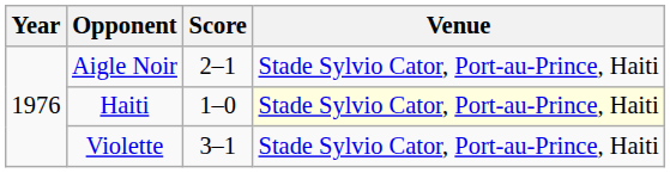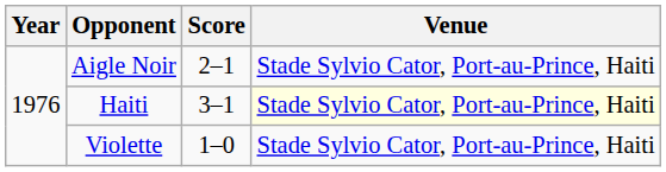 <table class="wikitable" style="font-size: 90%; text-align:left">
 <tr>
 <th>Year</th>
 <th>Opponent</th>
 <th>Score</th>
 <th>Venue</th>
 </tr>
 <tr>
 <td rowspan=3>1976</td>
 <td align=center> <a href='#'>Aigle Noir</a></td>
 <td align=center>2–1</td>
 <td><a href='#'>Stade Sylvio Cator</a>, <a href='#'>Port-au-Prince</a>, Haiti</td>
 </tr>
 <tr>
 <td align=center> <a href='#'>Haiti</a></td>
-<td align=center>1–0</td>
+<td align=center>3–1</td>
 <td style="background: lightyellow;"><a href='#'>Stade Sylvio Cator</a>, <a href='#'>Port-au-Prince</a>, Haiti</td>
 </tr>
 <tr>
 <td align=center> <a href='#'>Violette</a></td>
-<td align=center>3–1</td>
+<td align=center>1–0</td>
 <td><a href='#'>Stade Sylvio Cator</a>, <a href='#'>Port-au-Prince</a>, Haiti</td>
 </tr>
 </table>
